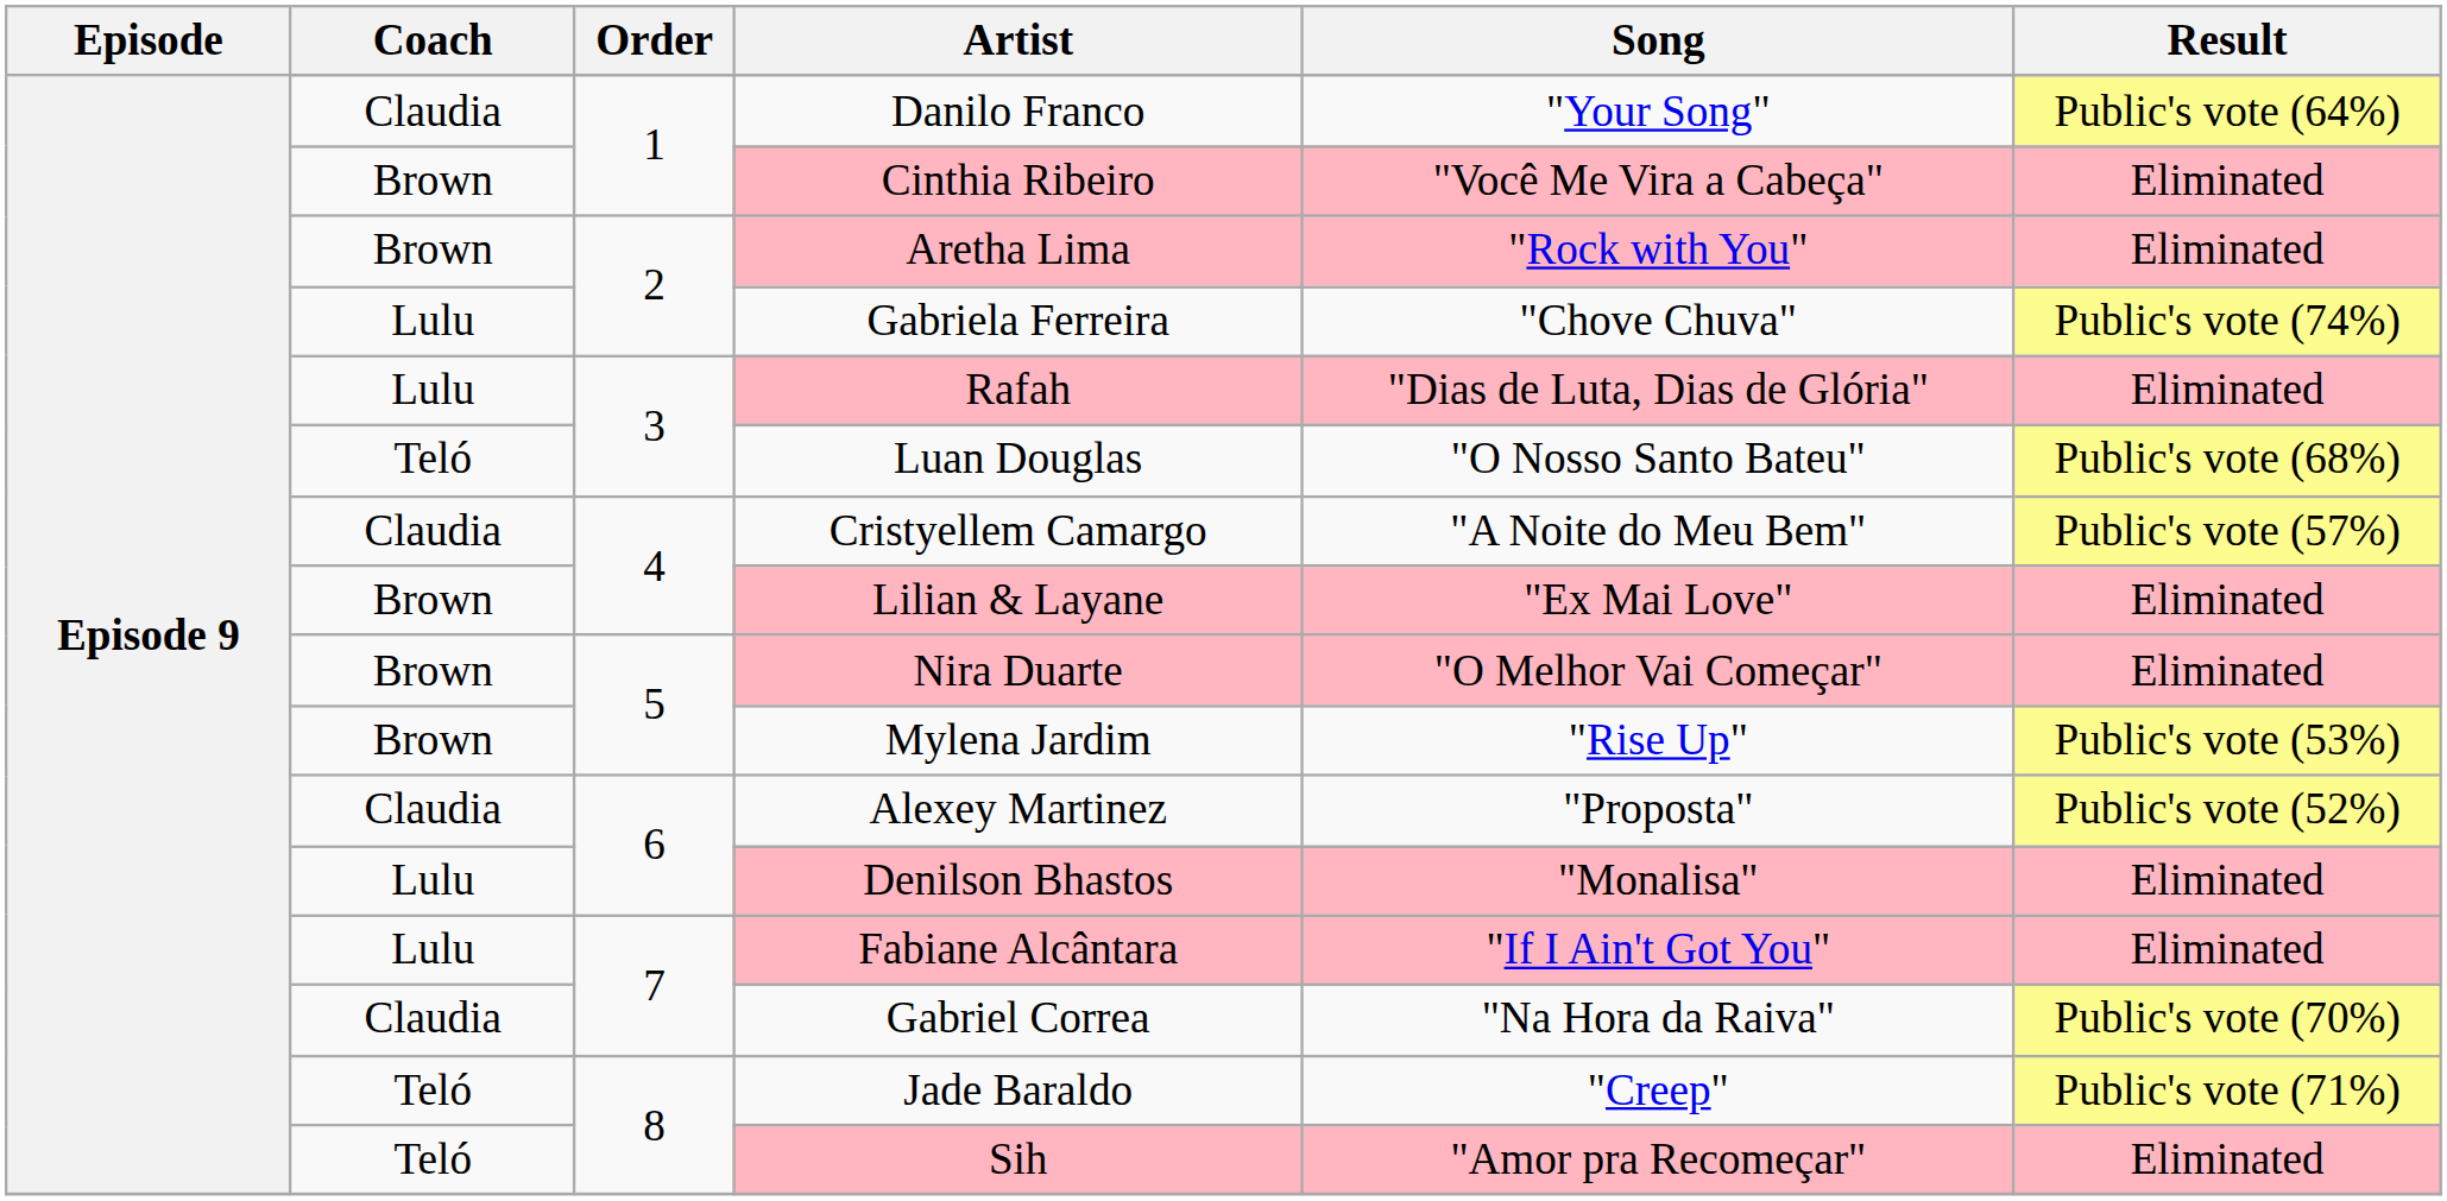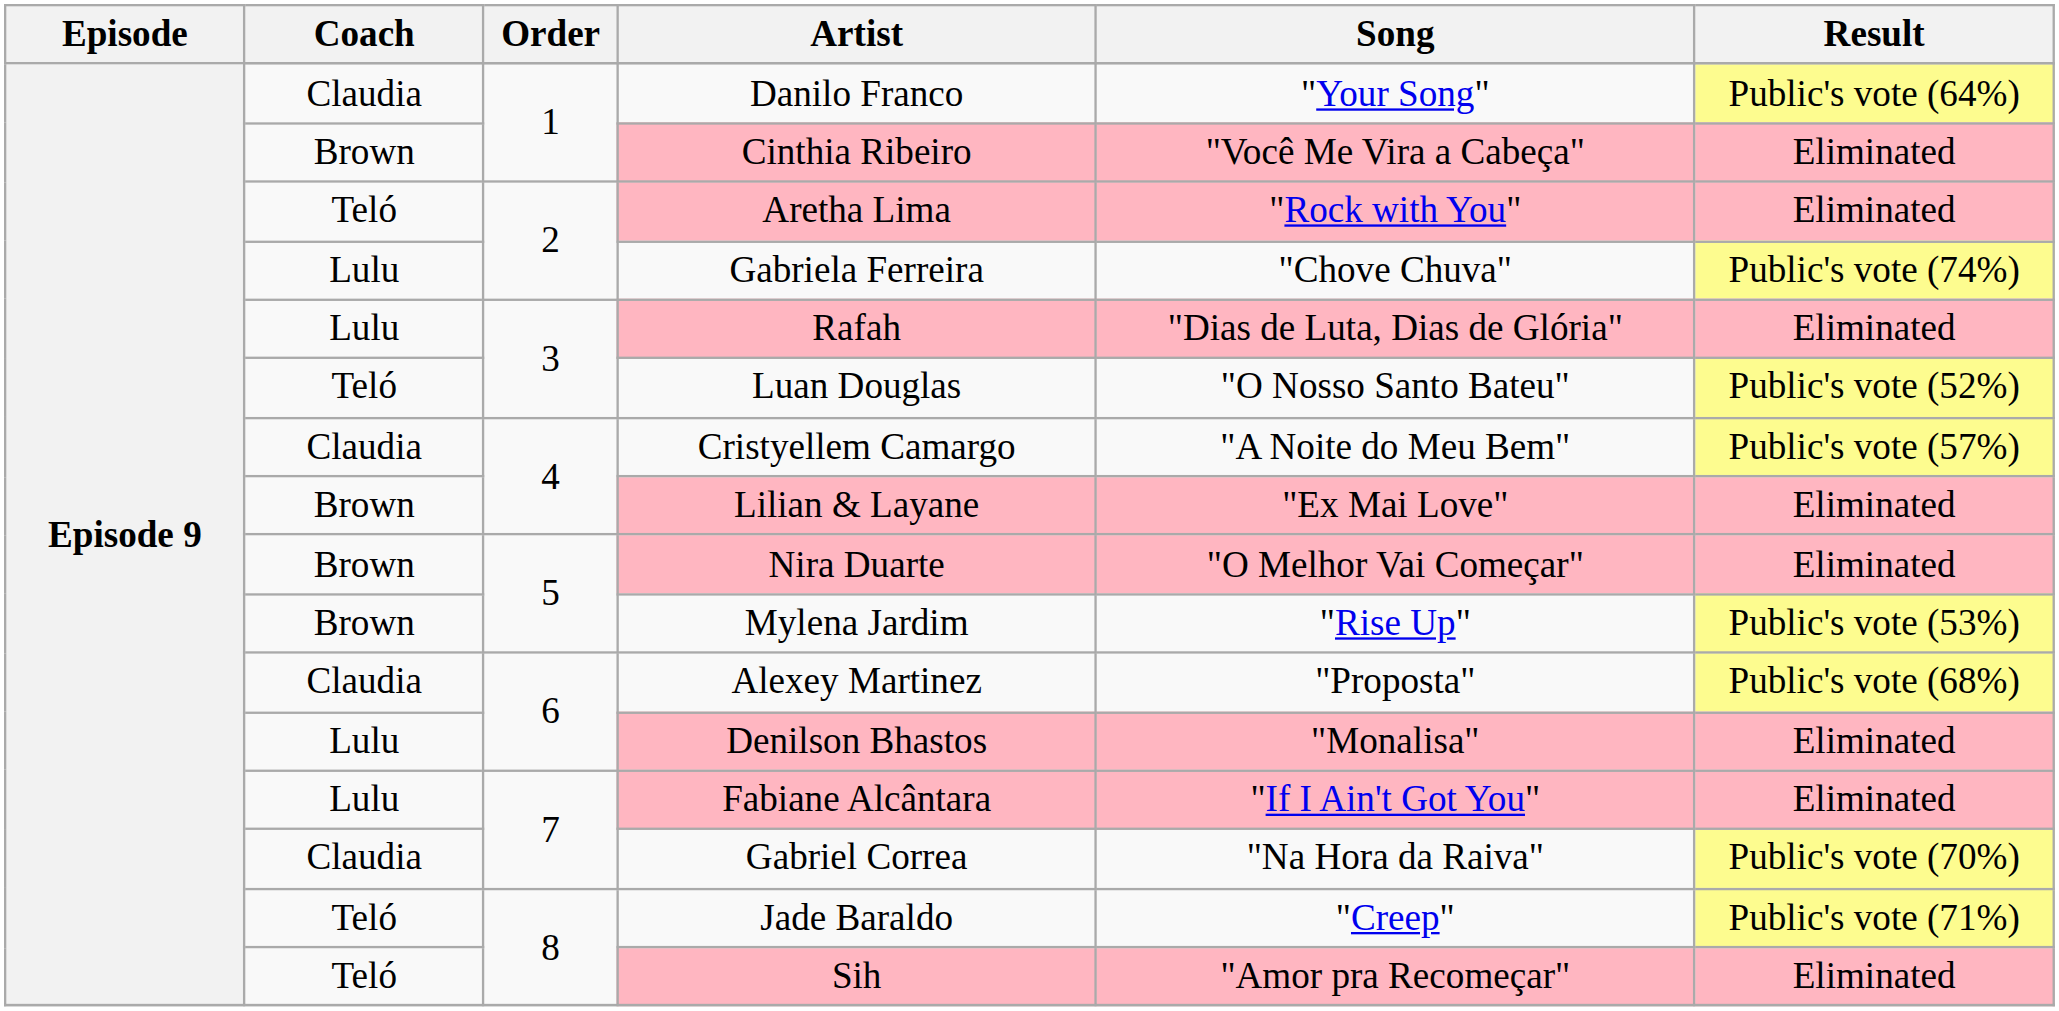 <table class="wikitable" style="text-align:center; width:100%;">
 <tr>
 <th scope="col" width="10%">Episode</th>
 <th scope="col" width="10%">Coach</th>
 <th scope="col" width="05%">Order</th>
 <th scope="col" width="20%">Artist</th>
 <th scope="col" width="25%">Song</th>
 <th scope="col" width="15%">Result</th>
 </tr>
 <tr>
 <th scope="col" rowspan="17">Episode 9<br></th>
 </tr>
 <tr>
 <td>Claudia</td>
 <td rowspan=2>1</td>
 <td>Danilo Franco</td>
 <td>"<a href='#'>Your Song</a>"</td>
 <td bgcolor="FDFC8F">Public's vote (64%)</td>
 </tr>
 <tr>
 <td>Brown</td>
 <td bgcolor="FFB6C1">Cinthia Ribeiro</td>
 <td bgcolor="FFB6C1">"Você Me Vira a Cabeça"</td>
 <td bgcolor="FFB6C1">Eliminated</td>
 </tr>
 <tr>
-<td>Brown</td>
+<td>Teló</td>
 <td rowspan=2>2</td>
 <td bgcolor="FFB6C1">Aretha Lima</td>
 <td bgcolor="FFB6C1">"<a href='#'>Rock with You</a>"</td>
 <td bgcolor="FFB6C1">Eliminated</td>
 </tr>
 <tr>
 <td>Lulu</td>
 <td>Gabriela Ferreira</td>
 <td>"Chove Chuva"</td>
 <td bgcolor="FDFC8F">Public's vote (74%)</td>
 </tr>
 <tr>
 <td>Lulu</td>
 <td rowspan=2>3</td>
 <td bgcolor="FFB6C1">Rafah</td>
 <td bgcolor="FFB6C1">"Dias de Luta, Dias de Glória"</td>
 <td bgcolor="FFB6C1">Eliminated</td>
 </tr>
 <tr>
 <td>Teló</td>
 <td>Luan Douglas</td>
 <td>"O Nosso Santo Bateu"</td>
-<td bgcolor="FDFC8F">Public's vote (68%)</td>
+<td bgcolor="FDFC8F">Public's vote (52%)</td>
 </tr>
 <tr>
 <td>Claudia</td>
 <td rowspan=2>4</td>
 <td>Cristyellem Camargo</td>
 <td>"A Noite do Meu Bem"</td>
 <td bgcolor="FDFC8F">Public's vote (57%)</td>
 </tr>
 <tr>
 <td>Brown</td>
 <td bgcolor="FFB6C1">Lilian & Layane</td>
 <td bgcolor="FFB6C1">"Ex Mai Love"</td>
 <td bgcolor="FFB6C1">Eliminated</td>
 </tr>
 <tr>
 <td>Brown</td>
 <td rowspan=2>5</td>
 <td bgcolor="FFB6C1">Nira Duarte</td>
 <td bgcolor="FFB6C1">"O Melhor Vai Começar"</td>
 <td bgcolor="FFB6C1">Eliminated</td>
 </tr>
 <tr>
 <td>Brown</td>
 <td>Mylena Jardim</td>
 <td>"<a href='#'>Rise Up</a>"</td>
 <td bgcolor="FDFC8F">Public's vote (53%)</td>
 </tr>
 <tr>
 <td>Claudia</td>
 <td rowspan=2>6</td>
 <td>Alexey Martinez</td>
 <td>"Proposta"</td>
-<td bgcolor="FDFC8F">Public's vote (52%)</td>
+<td bgcolor="FDFC8F">Public's vote (68%)</td>
 </tr>
 <tr>
 <td>Lulu</td>
 <td bgcolor="FFB6C1">Denilson Bhastos</td>
 <td bgcolor="FFB6C1">"Monalisa"</td>
 <td bgcolor="FFB6C1">Eliminated</td>
 </tr>
 <tr>
 <td>Lulu</td>
 <td rowspan=2>7</td>
 <td bgcolor="FFB6C1">Fabiane Alcântara</td>
 <td bgcolor="FFB6C1">"<a href='#'>If I Ain't Got You</a>"</td>
 <td bgcolor="FFB6C1">Eliminated</td>
 </tr>
 <tr>
 <td>Claudia</td>
 <td>Gabriel Correa</td>
 <td>"Na Hora da Raiva"</td>
 <td bgcolor="FDFC8F">Public's vote (70%)</td>
 </tr>
 <tr>
 <td>Teló</td>
 <td rowspan=2>8</td>
 <td>Jade Baraldo</td>
 <td>"<a href='#'>Creep</a>"</td>
 <td bgcolor="FDFC8F">Public's vote (71%)</td>
 </tr>
 <tr>
 <td>Teló</td>
 <td bgcolor="FFB6C1">Sih</td>
 <td bgcolor="FFB6C1">"Amor pra Recomeçar"</td>
 <td bgcolor="FFB6C1">Eliminated</td>
 </tr>
 <tr>
 </tr>
 </table>
